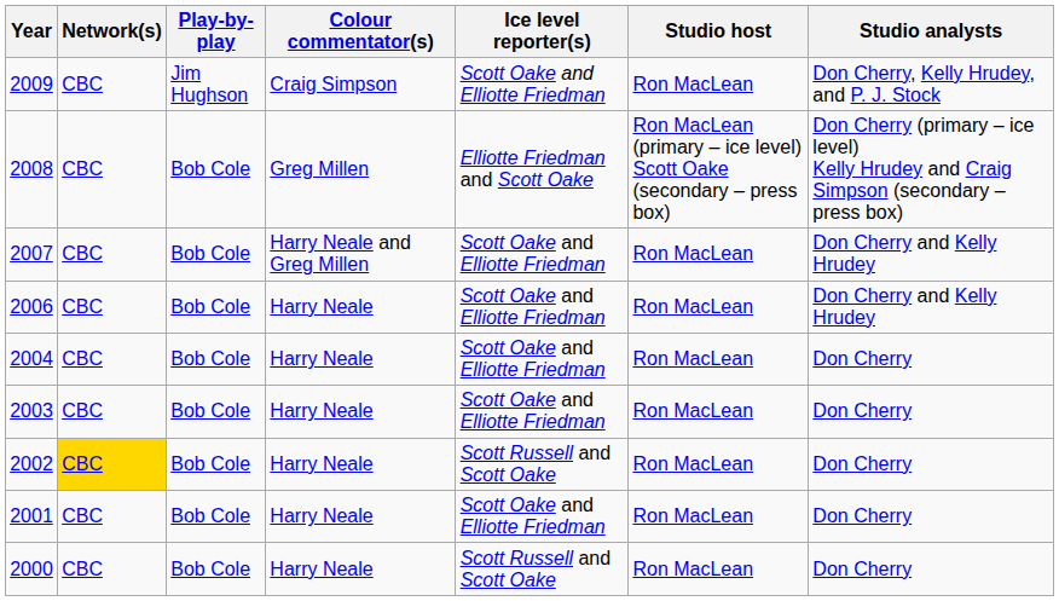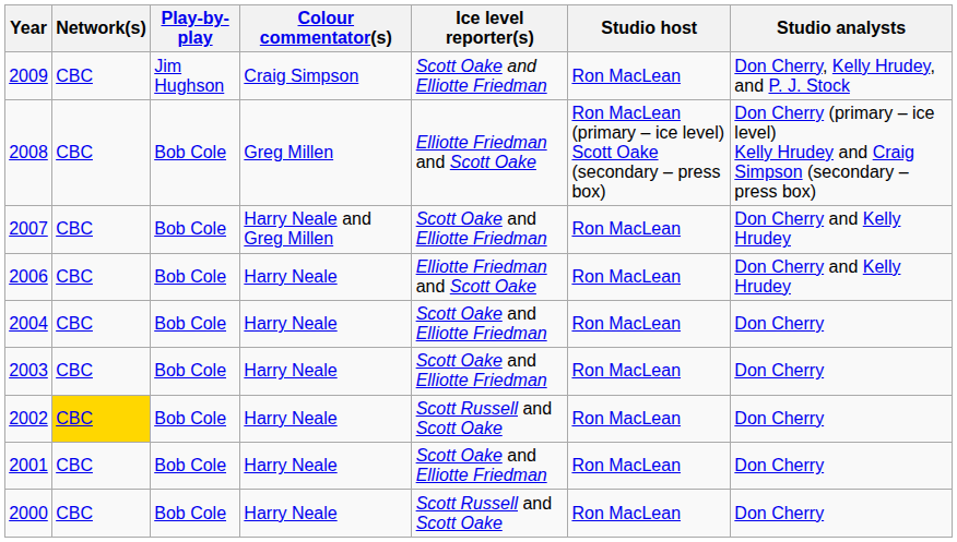 <table class="wikitable">
 <tr>
 <th>Year</th>
 <th>Network(s)</th>
 <th><a href='#'>Play-by-play</a></th>
 <th><a href='#'>Colour commentator</a>(s)</th>
 <th>Ice level reporter(s)</th>
 <th>Studio host</th>
 <th>Studio analysts</th>
 </tr>
 <tr>
 <td><a href='#'>2009</a></td>
 <td><a href='#'>CBC</a></td>
 <td><a href='#'>Jim Hughson</a></td>
 <td><a href='#'>Craig Simpson</a></td>
 <td><em><a href='#'>Scott Oake</a> and <a href='#'>Elliotte Friedman</a></em></td>
 <td><a href='#'>Ron MacLean</a></td>
 <td><a href='#'>Don Cherry</a>, <a href='#'>Kelly Hrudey</a>, and <a href='#'>P. J. Stock</a></td>
 </tr>
 <tr>
 <td><a href='#'>2008</a></td>
 <td><a href='#'>CBC</a></td>
 <td><a href='#'>Bob Cole</a></td>
 <td><a href='#'>Greg Millen</a></td>
 <td><em><a href='#'>Elliotte Friedman</a></em> and <em><a href='#'>Scott Oake</a></em></td>
 <td><a href='#'>Ron MacLean</a> (primary – ice level)<br><a href='#'>Scott Oake</a> (secondary – press box)</td>
 <td><a href='#'>Don Cherry</a> (primary – ice level)<br><a href='#'>Kelly Hrudey</a> and <a href='#'>Craig Simpson</a> (secondary – press box)</td>
 </tr>
 <tr>
 <td><a href='#'>2007</a></td>
 <td><a href='#'>CBC</a></td>
 <td><a href='#'>Bob Cole</a></td>
 <td><a href='#'>Harry Neale</a> and <a href='#'>Greg Millen</a></td>
 <td><em><a href='#'>Scott Oake</a></em> and <em><a href='#'>Elliotte Friedman</a></em></td>
 <td><a href='#'>Ron MacLean</a></td>
 <td><a href='#'>Don Cherry</a> and <a href='#'>Kelly Hrudey</a></td>
 </tr>
 <tr>
 <td><a href='#'>2006</a></td>
 <td><a href='#'>CBC</a></td>
 <td><a href='#'>Bob Cole</a></td>
 <td><a href='#'>Harry Neale</a></td>
-<td><em><a href='#'>Scott Oake</a></em> and <em><a href='#'>Elliotte Friedman</a></em></td>
+<td><em><a href='#'>Elliotte Friedman</a></em> and <em><a href='#'>Scott Oake</a></em></td>
 <td><a href='#'>Ron MacLean</a></td>
 <td><a href='#'>Don Cherry</a> and <a href='#'>Kelly Hrudey</a></td>
 </tr>
 <tr>
 <td><a href='#'>2004</a></td>
 <td><a href='#'>CBC</a></td>
 <td><a href='#'>Bob Cole</a></td>
 <td><a href='#'>Harry Neale</a></td>
 <td><em><a href='#'>Scott Oake</a></em> and <em><a href='#'>Elliotte Friedman</a></em></td>
 <td><a href='#'>Ron MacLean</a></td>
 <td><a href='#'>Don Cherry</a></td>
 </tr>
 <tr>
 <td><a href='#'>2003</a></td>
 <td><a href='#'>CBC</a></td>
 <td><a href='#'>Bob Cole</a></td>
 <td><a href='#'>Harry Neale</a></td>
 <td><em><a href='#'>Scott Oake</a></em> and <em><a href='#'>Elliotte Friedman</a></em></td>
 <td><a href='#'>Ron MacLean</a></td>
 <td><a href='#'>Don Cherry</a></td>
 </tr>
 <tr>
 <td><a href='#'>2002</a></td>
 <td style="background: gold;"><a href='#'>CBC</a></td>
 <td><a href='#'>Bob Cole</a></td>
 <td><a href='#'>Harry Neale</a></td>
 <td><em><a href='#'>Scott Russell</a></em> and <em><a href='#'>Scott Oake</a></em></td>
 <td><a href='#'>Ron MacLean</a></td>
 <td><a href='#'>Don Cherry</a></td>
 </tr>
 <tr>
 <td><a href='#'>2001</a></td>
 <td><a href='#'>CBC</a></td>
 <td><a href='#'>Bob Cole</a></td>
 <td><a href='#'>Harry Neale</a></td>
 <td><em><a href='#'>Scott Oake</a></em> and <em><a href='#'>Elliotte Friedman</a></em></td>
 <td><a href='#'>Ron MacLean</a></td>
 <td><a href='#'>Don Cherry</a></td>
 </tr>
 <tr>
 <td><a href='#'>2000</a></td>
 <td><a href='#'>CBC</a></td>
 <td><a href='#'>Bob Cole</a></td>
 <td><a href='#'>Harry Neale</a></td>
 <td><em><a href='#'>Scott Russell</a></em> and <em><a href='#'>Scott Oake</a></em></td>
 <td><a href='#'>Ron MacLean</a></td>
 <td><a href='#'>Don Cherry</a></td>
 </tr>
 </table>
